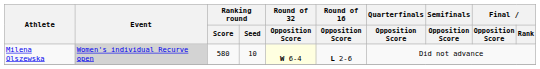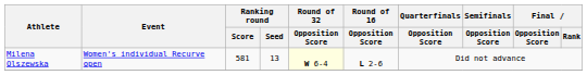 <table class="wikitable" style="font-size:90%">
 <tr>
 <th rowspan=2>Athlete</th>
 <th rowspan=2>Event</th>
 <th colspan="2">Ranking round</th>
 <th>Round of 32</th>
 <th>Round of 16</th>
 <th>Quarterfinals</th>
 <th>Semifinals</th>
 <th colspan="2">Final / </th>
 </tr>
 <tr style="font-size:95%">
 <th>Score</th>
 <th>Seed</th>
 <th>Opposition<br>Score</th>
 <th>Opposition<br>Score</th>
 <th>Opposition<br>Score</th>
 <th>Opposition<br>Score</th>
 <th>Opposition<br>Score</th>
 <th>Rank</th>
 </tr>
 <tr align=center>
 <td align=left><a href='#'>Milena Olszewska</a></td>
-<td align=left style="background: lightgrey;"><a href='#'>Women's individual Recurve open</a></td>
-<td>580</td>
-<td>10</td>
+<td align=left><a href='#'>Women's individual Recurve open</a></td>
+<td>581</td>
+<td>13</td>
 <td style="background: lightyellow;"> <br><strong>W</strong> 6-4</td>
 <td> <br><strong>L</strong> 2-6</td>
 <td colspan=5>Did not advance</td>
 </tr>
 <tr align=center>
 </tr>
 </table>
